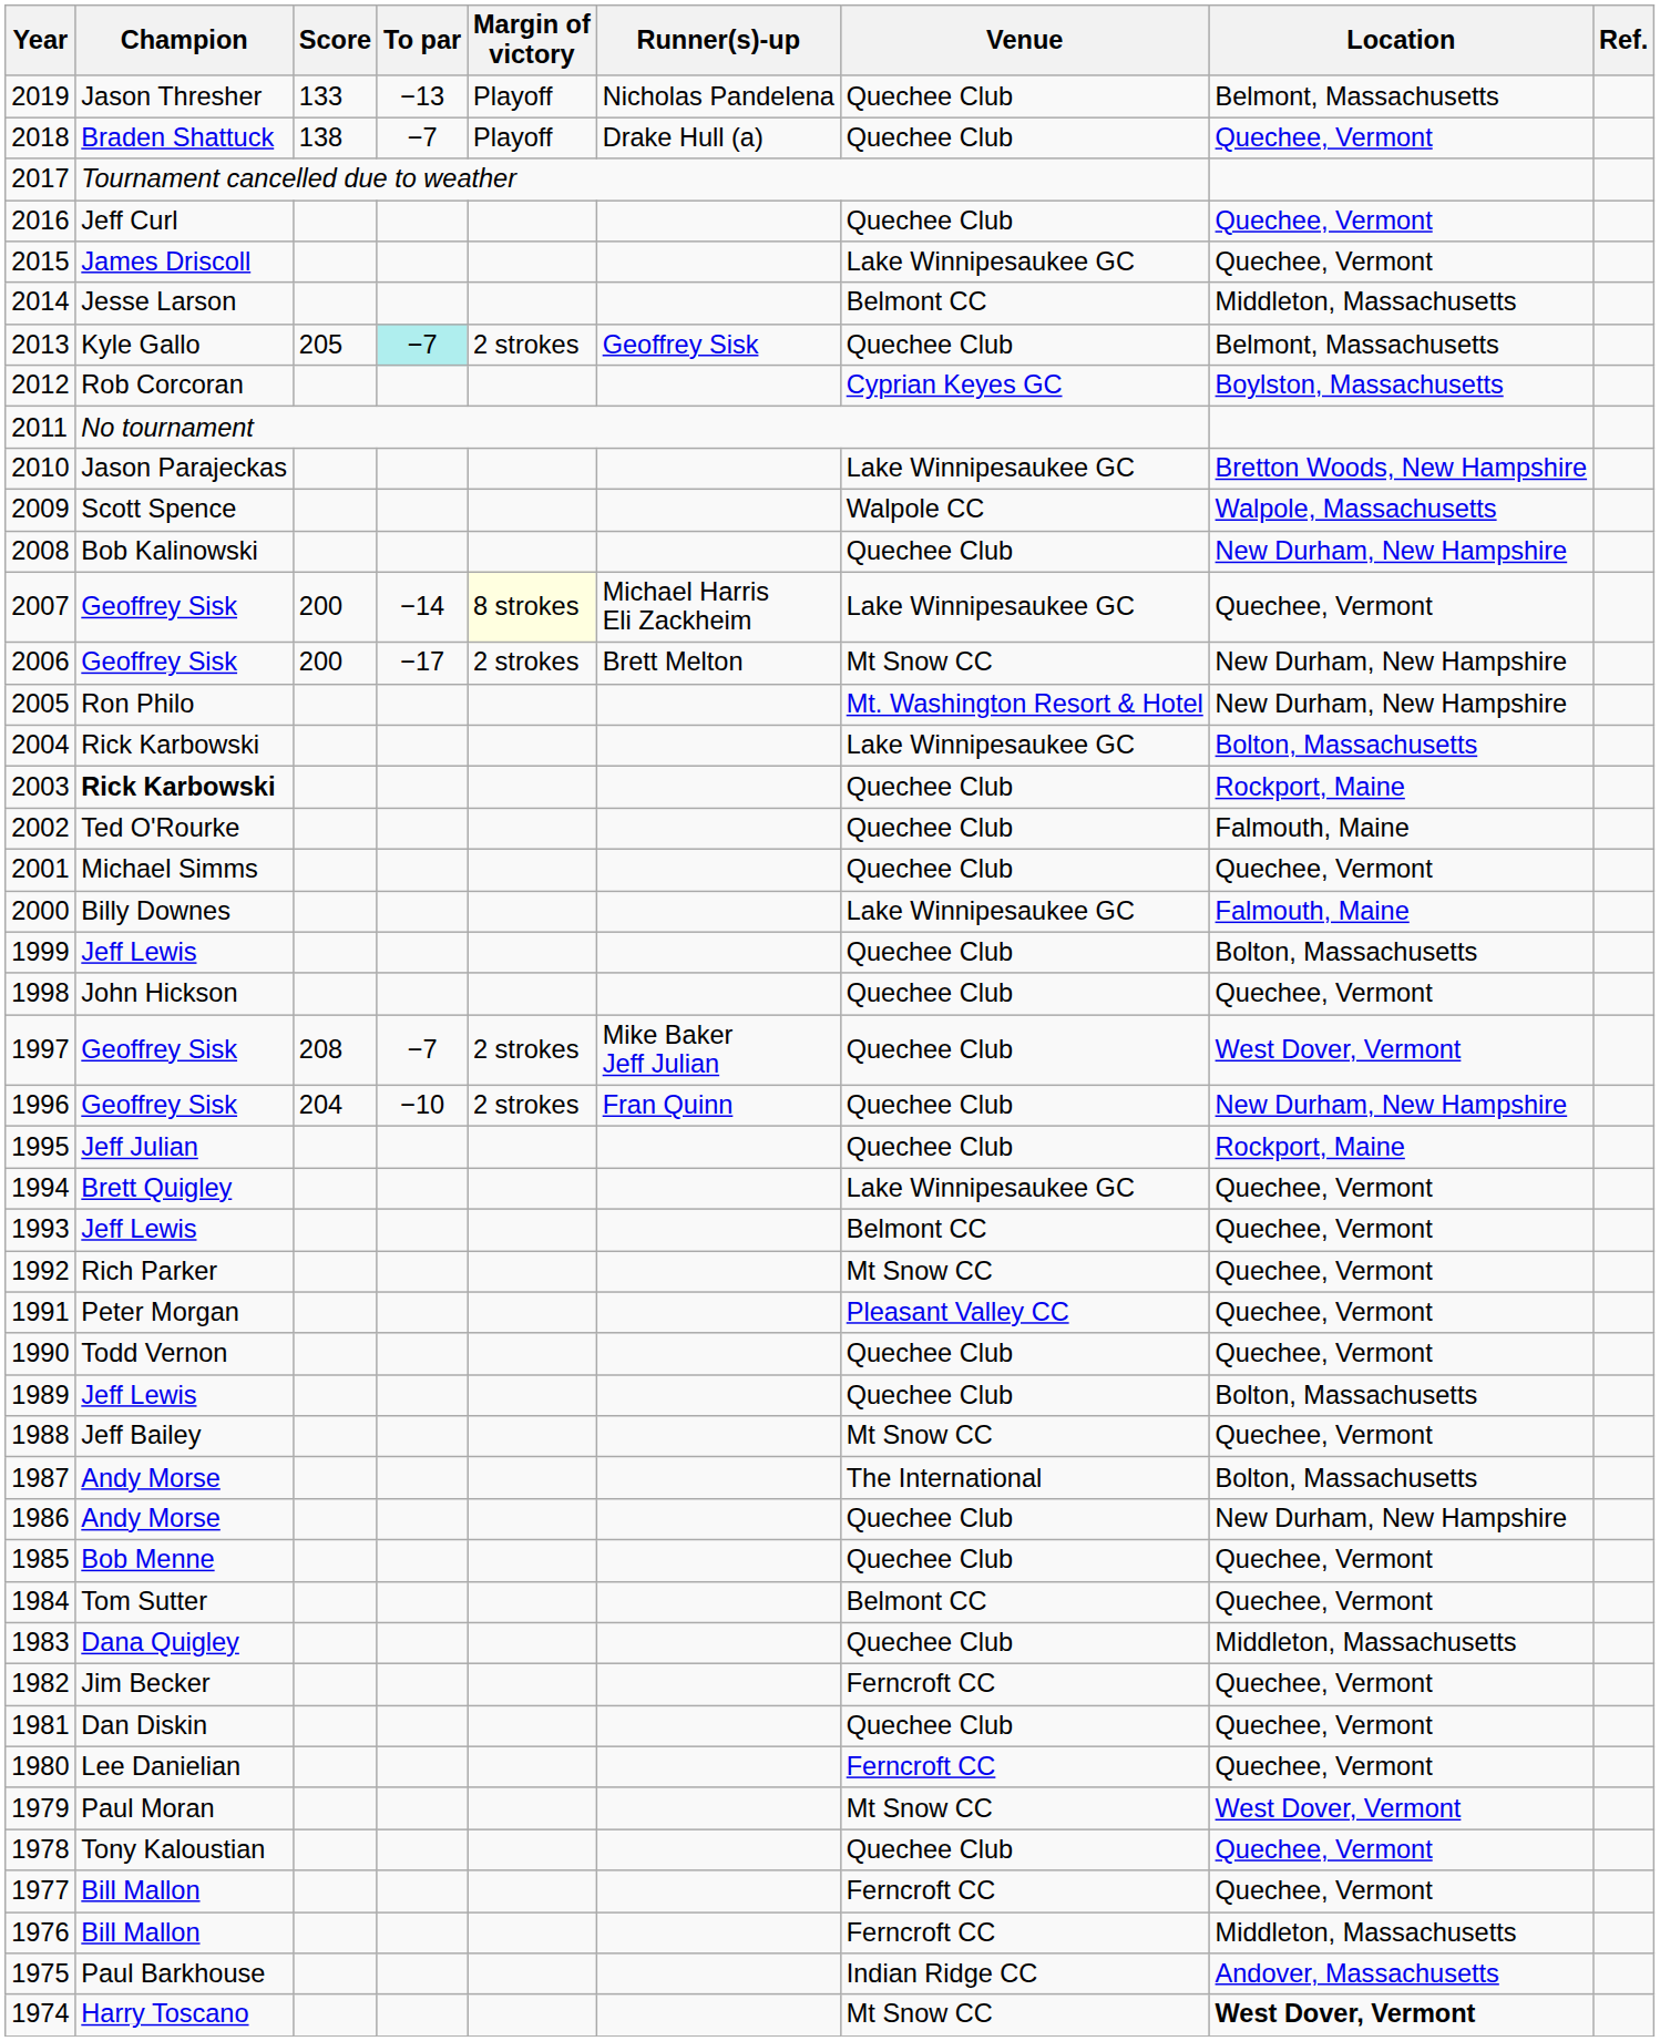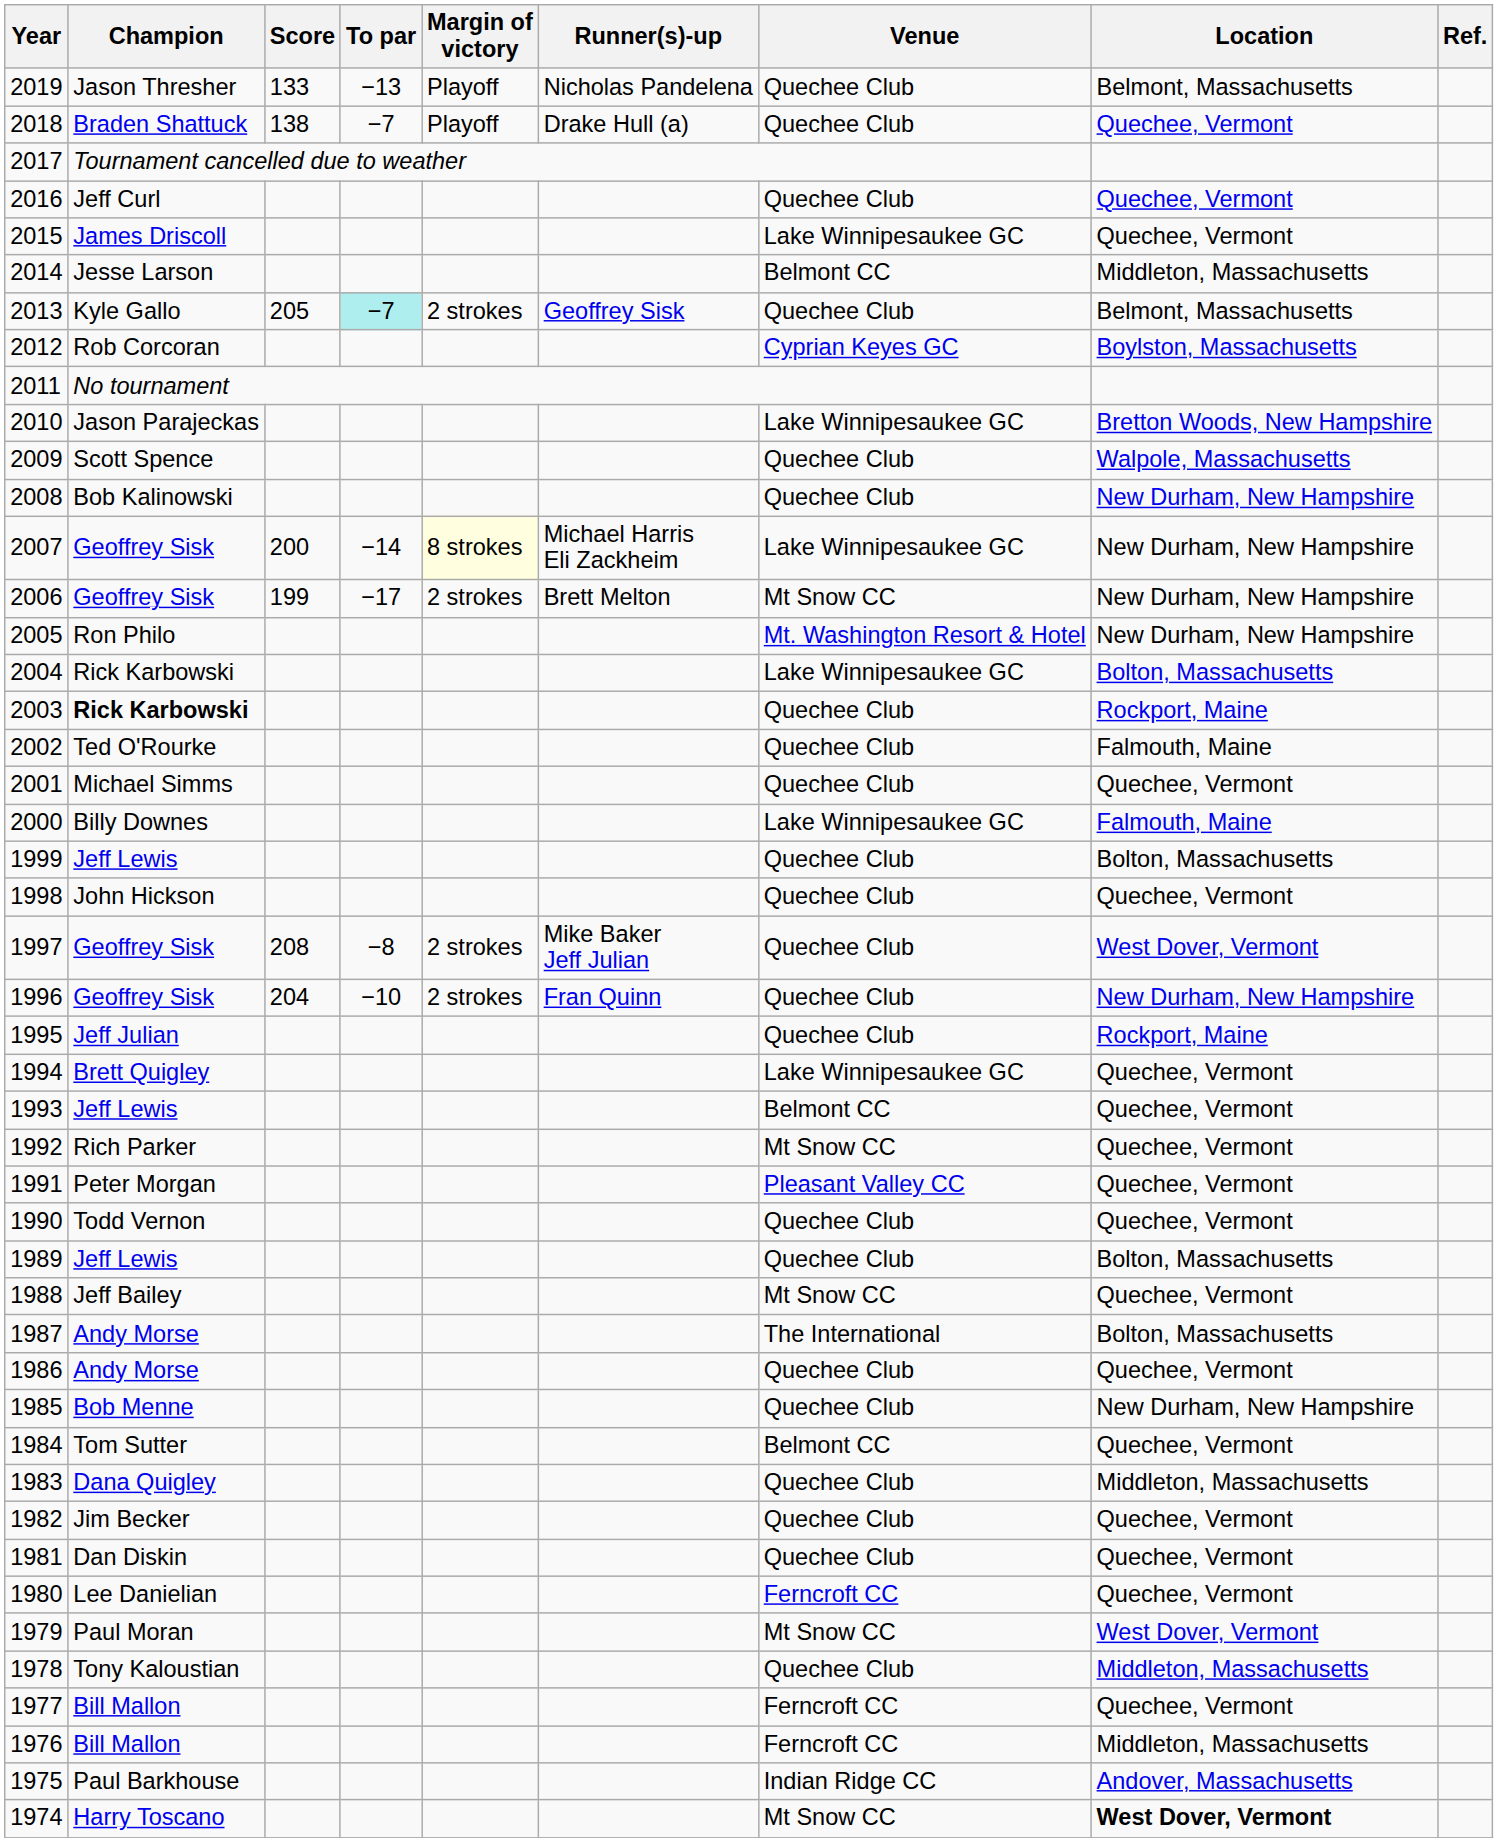 <table class="wikitable">
 <tr>
 <th>Year</th>
 <th>Champion</th>
 <th>Score</th>
 <th>To par</th>
 <th>Margin of<br>victory</th>
 <th>Runner(s)-up</th>
 <th>Venue</th>
 <th>Location</th>
 <th>Ref.</th>
 </tr>
 <tr>
 <td>2019</td>
 <td>Jason Thresher</td>
 <td>133</td>
 <td align=center>−13</td>
 <td>Playoff</td>
 <td>Nicholas Pandelena</td>
 <td>Quechee Club</td>
 <td>Belmont, Massachusetts</td>
 <td></td>
 </tr>
 <tr>
 <td>2018</td>
 <td><a href='#'>Braden Shattuck</a></td>
 <td>138</td>
 <td align=center>−7</td>
 <td>Playoff</td>
 <td>Drake Hull (a)</td>
 <td>Quechee Club</td>
 <td><a href='#'>Quechee, Vermont</a></td>
 <td></td>
 </tr>
 <tr>
 <td>2017</td>
 <td colspan=6><em>Tournament cancelled due to weather</em></td>
 <td></td>
 <td></td>
 </tr>
 <tr>
 <td>2016</td>
 <td>Jeff Curl</td>
 <td></td>
 <td></td>
 <td></td>
 <td></td>
 <td>Quechee Club</td>
 <td><a href='#'>Quechee, Vermont</a></td>
 <td></td>
 </tr>
 <tr>
 <td>2015</td>
 <td><a href='#'>James Driscoll</a></td>
 <td></td>
 <td></td>
 <td></td>
 <td></td>
 <td>Lake Winnipesaukee GC</td>
 <td>Quechee, Vermont</td>
 <td></td>
 </tr>
 <tr>
 <td>2014</td>
 <td>Jesse Larson</td>
 <td></td>
 <td></td>
 <td></td>
 <td></td>
 <td>Belmont CC</td>
 <td>Middleton, Massachusetts</td>
 <td></td>
 </tr>
 <tr>
 <td>2013</td>
 <td>Kyle Gallo</td>
 <td>205</td>
 <td align=center style="background: paleturquoise;">−7</td>
 <td>2 strokes</td>
 <td><a href='#'>Geoffrey Sisk</a></td>
 <td>Quechee Club</td>
 <td>Belmont, Massachusetts</td>
 <td></td>
 </tr>
 <tr>
 <td>2012</td>
 <td>Rob Corcoran</td>
 <td></td>
 <td></td>
 <td></td>
 <td></td>
 <td><a href='#'>Cyprian Keyes GC</a></td>
 <td><a href='#'>Boylston, Massachusetts</a></td>
 <td></td>
 </tr>
 <tr>
 <td>2011</td>
 <td colspan=6><em>No tournament</em></td>
 <td></td>
 <td></td>
 </tr>
 <tr>
 <td>2010</td>
 <td>Jason Parajeckas</td>
 <td></td>
 <td></td>
 <td></td>
 <td></td>
 <td>Lake Winnipesaukee GC</td>
 <td><a href='#'>Bretton Woods, New Hampshire</a></td>
 <td></td>
 </tr>
 <tr>
 <td>2009</td>
 <td>Scott Spence</td>
 <td></td>
 <td></td>
 <td></td>
 <td></td>
-<td>Walpole CC</td>
+<td>Quechee Club</td>
 <td><a href='#'>Walpole, Massachusetts</a></td>
 <td></td>
 </tr>
 <tr>
 <td>2008</td>
 <td>Bob Kalinowski</td>
 <td></td>
 <td></td>
 <td></td>
 <td></td>
 <td>Quechee Club</td>
 <td><a href='#'>New Durham, New Hampshire</a></td>
 <td></td>
 </tr>
 <tr>
 <td>2007</td>
 <td><a href='#'>Geoffrey Sisk</a></td>
 <td>200</td>
 <td align=center>−14</td>
 <td style="background: lightyellow;">8 strokes</td>
 <td>Michael Harris<br>Eli Zackheim</td>
 <td>Lake Winnipesaukee GC</td>
-<td>Quechee, Vermont</td>
+<td>New Durham, New Hampshire</td>
 <td></td>
 </tr>
 <tr>
 <td>2006</td>
 <td><a href='#'>Geoffrey Sisk</a></td>
-<td>200</td>
+<td>199</td>
 <td align=center>−17</td>
 <td>2 strokes</td>
 <td>Brett Melton</td>
 <td>Mt Snow CC</td>
 <td>New Durham, New Hampshire</td>
 <td></td>
 </tr>
 <tr>
 <td>2005</td>
 <td>Ron Philo</td>
 <td></td>
 <td></td>
 <td></td>
 <td></td>
 <td><a href='#'>Mt. Washington Resort & Hotel</a></td>
 <td>New Durham, New Hampshire</td>
 <td></td>
 </tr>
 <tr>
 <td>2004</td>
 <td>Rick Karbowski</td>
 <td></td>
 <td></td>
 <td></td>
 <td></td>
 <td>Lake Winnipesaukee GC</td>
 <td><a href='#'>Bolton, Massachusetts</a></td>
 <td></td>
 </tr>
 <tr>
 <td>2003</td>
 <td><strong>Rick Karbowski</strong></td>
 <td></td>
 <td></td>
 <td></td>
 <td></td>
 <td>Quechee Club</td>
 <td><a href='#'>Rockport, Maine</a></td>
 <td></td>
 </tr>
 <tr>
 <td>2002</td>
 <td>Ted O'Rourke</td>
 <td></td>
 <td></td>
 <td></td>
 <td></td>
 <td>Quechee Club</td>
 <td>Falmouth, Maine</td>
 <td></td>
 </tr>
 <tr>
 <td>2001</td>
 <td>Michael Simms</td>
 <td></td>
 <td></td>
 <td></td>
 <td></td>
 <td>Quechee Club</td>
 <td>Quechee, Vermont</td>
 <td></td>
 </tr>
 <tr>
 <td>2000</td>
 <td>Billy Downes</td>
 <td></td>
 <td></td>
 <td></td>
 <td></td>
 <td>Lake Winnipesaukee GC</td>
 <td><a href='#'>Falmouth, Maine</a></td>
 <td></td>
 </tr>
 <tr>
 <td>1999</td>
 <td><a href='#'>Jeff Lewis</a></td>
 <td></td>
 <td></td>
 <td></td>
 <td></td>
 <td>Quechee Club</td>
 <td>Bolton, Massachusetts</td>
 <td></td>
 </tr>
 <tr>
 <td>1998</td>
 <td>John Hickson</td>
 <td></td>
 <td></td>
 <td></td>
 <td></td>
 <td>Quechee Club</td>
 <td>Quechee, Vermont</td>
 <td></td>
 </tr>
 <tr>
 <td>1997</td>
 <td><a href='#'>Geoffrey Sisk</a></td>
 <td>208</td>
-<td align=center>−7</td>
+<td align=center>−8</td>
 <td>2 strokes</td>
 <td>Mike Baker<br><a href='#'>Jeff Julian</a></td>
 <td>Quechee Club</td>
 <td><a href='#'>West Dover, Vermont</a></td>
 <td></td>
 </tr>
 <tr>
 <td>1996</td>
 <td><a href='#'>Geoffrey Sisk</a></td>
 <td>204</td>
 <td align=center>−10</td>
 <td>2 strokes</td>
 <td><a href='#'>Fran Quinn</a></td>
 <td>Quechee Club</td>
 <td><a href='#'>New Durham, New Hampshire</a></td>
 <td></td>
 </tr>
 <tr>
 <td>1995</td>
 <td><a href='#'>Jeff Julian</a></td>
 <td></td>
 <td></td>
 <td></td>
 <td></td>
 <td>Quechee Club</td>
 <td><a href='#'>Rockport, Maine</a></td>
 <td></td>
 </tr>
 <tr>
 <td>1994</td>
 <td><a href='#'>Brett Quigley</a></td>
 <td></td>
 <td></td>
 <td></td>
 <td></td>
 <td>Lake Winnipesaukee GC</td>
 <td>Quechee, Vermont</td>
 <td></td>
 </tr>
 <tr>
 <td>1993</td>
 <td><a href='#'>Jeff Lewis</a></td>
 <td></td>
 <td></td>
 <td></td>
 <td></td>
 <td>Belmont CC</td>
 <td>Quechee, Vermont</td>
 <td></td>
 </tr>
 <tr>
 <td>1992</td>
 <td>Rich Parker</td>
 <td></td>
 <td></td>
 <td></td>
 <td></td>
 <td>Mt Snow CC</td>
 <td>Quechee, Vermont</td>
 <td></td>
 </tr>
 <tr>
 <td>1991</td>
 <td>Peter Morgan</td>
 <td></td>
 <td></td>
 <td></td>
 <td></td>
 <td><a href='#'>Pleasant Valley CC</a></td>
 <td>Quechee, Vermont</td>
 <td></td>
 </tr>
 <tr>
 <td>1990</td>
 <td>Todd Vernon</td>
 <td></td>
 <td></td>
 <td></td>
 <td></td>
 <td>Quechee Club</td>
 <td>Quechee, Vermont</td>
 <td></td>
 </tr>
 <tr>
 <td>1989</td>
 <td><a href='#'>Jeff Lewis</a></td>
 <td></td>
 <td></td>
 <td></td>
 <td></td>
 <td>Quechee Club</td>
 <td>Bolton, Massachusetts</td>
 <td></td>
 </tr>
 <tr>
 <td>1988</td>
 <td>Jeff Bailey</td>
 <td></td>
 <td></td>
 <td></td>
 <td></td>
 <td>Mt Snow CC</td>
 <td>Quechee, Vermont</td>
 <td></td>
 </tr>
 <tr>
 <td>1987</td>
 <td><a href='#'>Andy Morse</a></td>
 <td></td>
 <td></td>
 <td></td>
 <td></td>
 <td>The International</td>
 <td>Bolton, Massachusetts</td>
 <td></td>
 </tr>
 <tr>
 <td>1986</td>
 <td><a href='#'>Andy Morse</a></td>
 <td></td>
 <td></td>
 <td></td>
 <td></td>
 <td>Quechee Club</td>
-<td>New Durham, New Hampshire</td>
+<td>Quechee, Vermont</td>
 <td></td>
 </tr>
 <tr>
 <td>1985</td>
 <td><a href='#'>Bob Menne</a></td>
 <td></td>
 <td></td>
 <td></td>
 <td></td>
 <td>Quechee Club</td>
-<td>Quechee, Vermont</td>
+<td>New Durham, New Hampshire</td>
 <td></td>
 </tr>
 <tr>
 <td>1984</td>
 <td>Tom Sutter</td>
 <td></td>
 <td></td>
 <td></td>
 <td></td>
 <td>Belmont CC</td>
 <td>Quechee, Vermont</td>
 <td></td>
 </tr>
 <tr>
 <td>1983</td>
 <td><a href='#'>Dana Quigley</a></td>
 <td></td>
 <td></td>
 <td></td>
 <td></td>
 <td>Quechee Club</td>
 <td>Middleton, Massachusetts</td>
 <td></td>
 </tr>
 <tr>
 <td>1982</td>
 <td>Jim Becker</td>
 <td></td>
 <td></td>
 <td></td>
 <td></td>
-<td>Ferncroft CC</td>
+<td>Quechee Club</td>
 <td>Quechee, Vermont</td>
 <td></td>
 </tr>
 <tr>
 <td>1981</td>
 <td>Dan Diskin</td>
 <td></td>
 <td></td>
 <td></td>
 <td></td>
 <td>Quechee Club</td>
 <td>Quechee, Vermont</td>
 <td></td>
 </tr>
 <tr>
 <td>1980</td>
 <td>Lee Danielian</td>
 <td></td>
 <td></td>
 <td></td>
 <td></td>
 <td><a href='#'>Ferncroft CC</a></td>
 <td>Quechee, Vermont</td>
 <td></td>
 </tr>
 <tr>
 <td>1979</td>
 <td>Paul Moran</td>
 <td></td>
 <td></td>
 <td></td>
 <td></td>
 <td>Mt Snow CC</td>
 <td><a href='#'>West Dover, Vermont</a></td>
 <td></td>
 </tr>
 <tr>
 <td>1978</td>
 <td>Tony Kaloustian</td>
 <td></td>
 <td></td>
 <td></td>
 <td></td>
 <td>Quechee Club</td>
-<td><a href='#'>Quechee, Vermont</a></td>
+<td><a href='#'>Middleton, Massachusetts</a></td>
 <td></td>
 </tr>
 <tr>
 <td>1977</td>
 <td><a href='#'>Bill Mallon</a></td>
 <td></td>
 <td></td>
 <td></td>
 <td></td>
 <td>Ferncroft CC</td>
 <td>Quechee, Vermont</td>
 <td></td>
 </tr>
 <tr>
 <td>1976</td>
 <td><a href='#'>Bill Mallon</a></td>
 <td></td>
 <td></td>
 <td></td>
 <td></td>
 <td>Ferncroft CC</td>
 <td>Middleton, Massachusetts</td>
 <td></td>
 </tr>
 <tr>
 <td>1975</td>
 <td>Paul Barkhouse</td>
 <td></td>
 <td></td>
 <td></td>
 <td></td>
 <td>Indian Ridge CC</td>
 <td><a href='#'>Andover, Massachusetts</a></td>
 <td></td>
 </tr>
 <tr>
 <td>1974</td>
 <td><a href='#'>Harry Toscano</a></td>
 <td></td>
 <td></td>
 <td></td>
 <td></td>
 <td>Mt Snow CC</td>
 <td><strong>West Dover, Vermont</strong></td>
 <td></td>
 </tr>
 </table>
